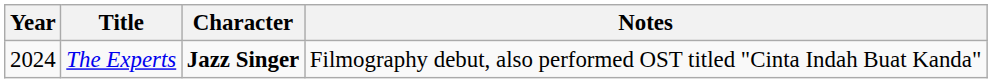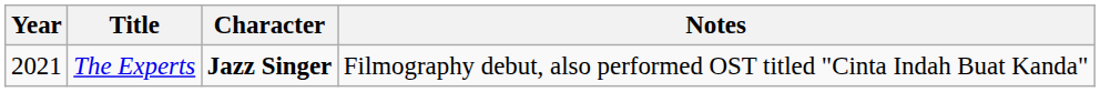 <table class="wikitable">
 <tr>
 <th>Year</th>
 <th>Title</th>
 <th>Character</th>
 <th>Notes</th>
 </tr>
 <tr>
-<td>2024</td>
+<td>2021</td>
 <td><em><a href='#'>The Experts</a></em></td>
 <td><strong>Jazz Singer</strong></td>
 <td>Filmography debut, also performed OST titled "Cinta Indah Buat Kanda"</td>
 </tr>
 </table>
